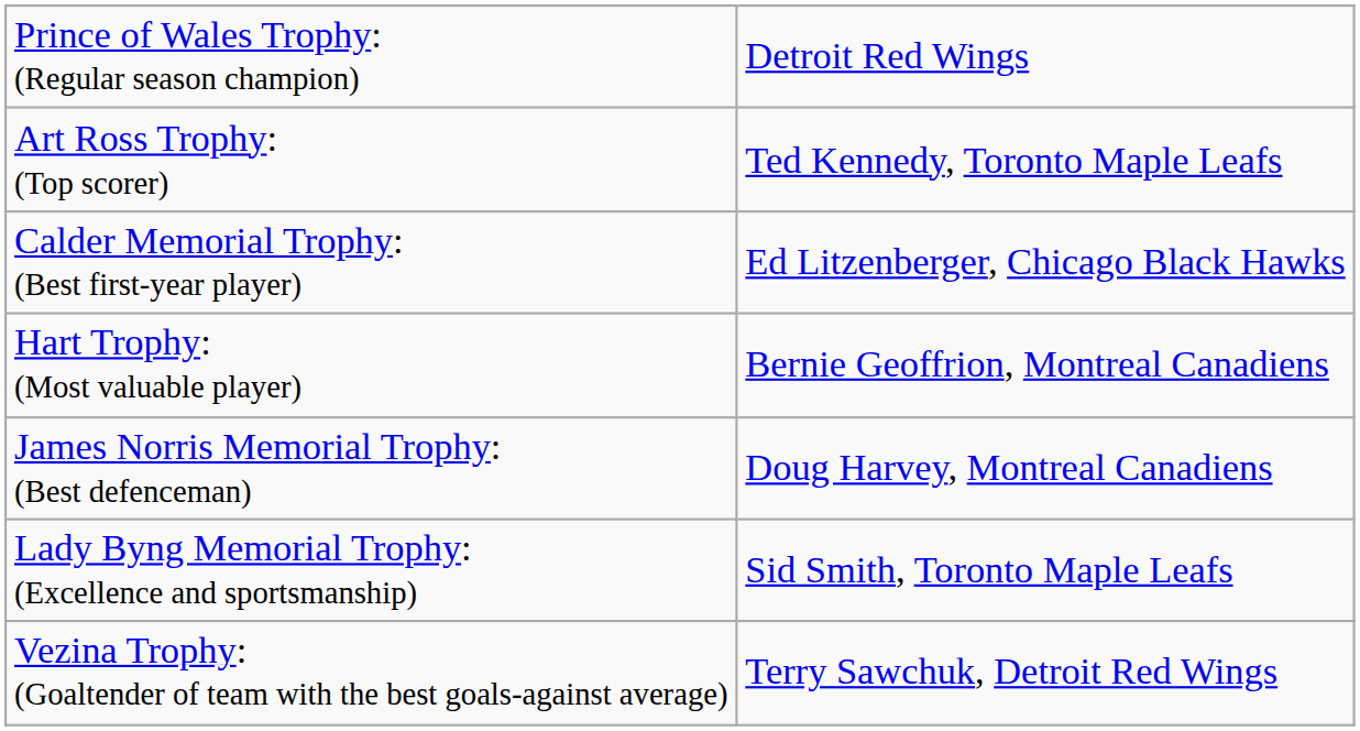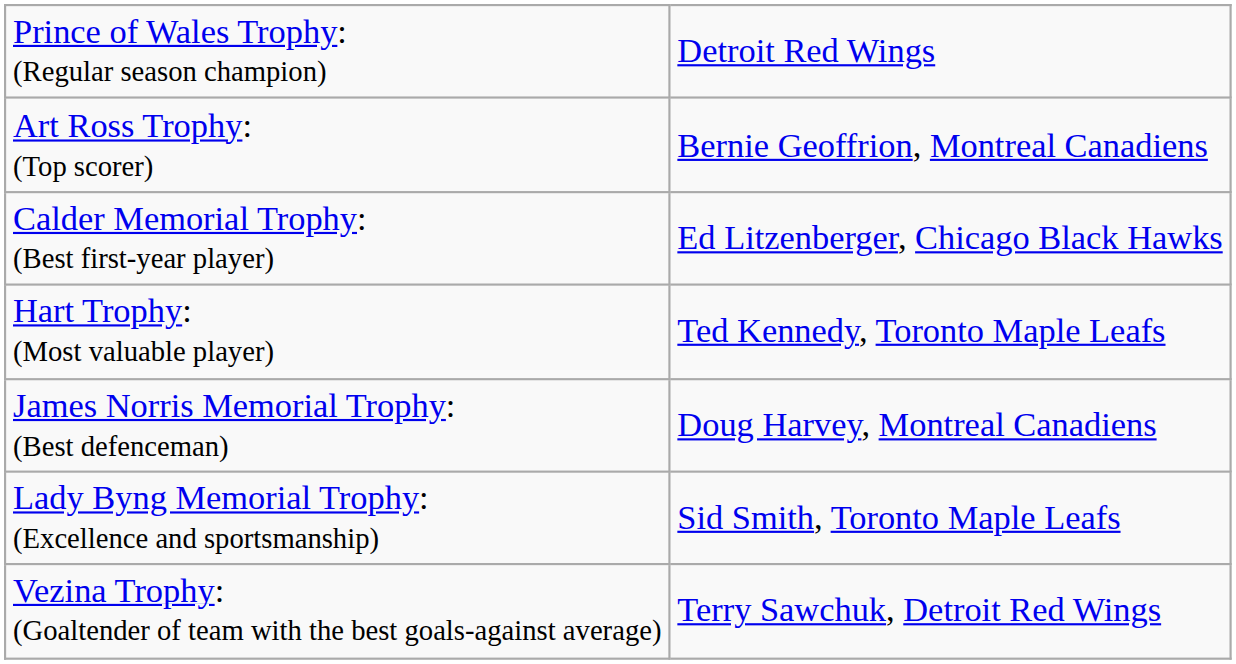 <table class="wikitable">
 <tr>
 <td><a href='#'>Prince of Wales Trophy</a>:<br><small>(Regular season champion)</small></td>
 <td><a href='#'>Detroit Red Wings</a></td>
 </tr>
 <tr>
 <td><a href='#'>Art Ross Trophy</a>:<br><small>(Top scorer)</small></td>
-<td><a href='#'>Ted Kennedy</a>, <a href='#'>Toronto Maple Leafs</a></td>
+<td><a href='#'>Bernie Geoffrion</a>, <a href='#'>Montreal Canadiens</a></td>
 </tr>
 <tr>
 <td><a href='#'>Calder Memorial Trophy</a>:<br><small>(Best first-year player)</small></td>
 <td><a href='#'>Ed Litzenberger</a>, <a href='#'>Chicago Black Hawks</a></td>
 </tr>
 <tr>
 <td><a href='#'>Hart Trophy</a>:<br><small>(Most valuable player)</small></td>
-<td><a href='#'>Bernie Geoffrion</a>, <a href='#'>Montreal Canadiens</a></td>
+<td><a href='#'>Ted Kennedy</a>, <a href='#'>Toronto Maple Leafs</a></td>
 </tr>
 <tr>
 <td><a href='#'>James Norris Memorial Trophy</a>:<br><small>(Best defenceman)</small></td>
 <td><a href='#'>Doug Harvey</a>, <a href='#'>Montreal Canadiens</a></td>
 </tr>
 <tr>
 <td><a href='#'>Lady Byng Memorial Trophy</a>:<br><small>(Excellence and sportsmanship)</small></td>
 <td><a href='#'>Sid Smith</a>, <a href='#'>Toronto Maple Leafs</a></td>
 </tr>
 <tr>
 <td><a href='#'>Vezina Trophy</a>:<br><small>(Goaltender of team with the best goals-against average)</small></td>
 <td><a href='#'>Terry Sawchuk</a>, <a href='#'>Detroit Red Wings</a></td>
 </tr>
 </table>
